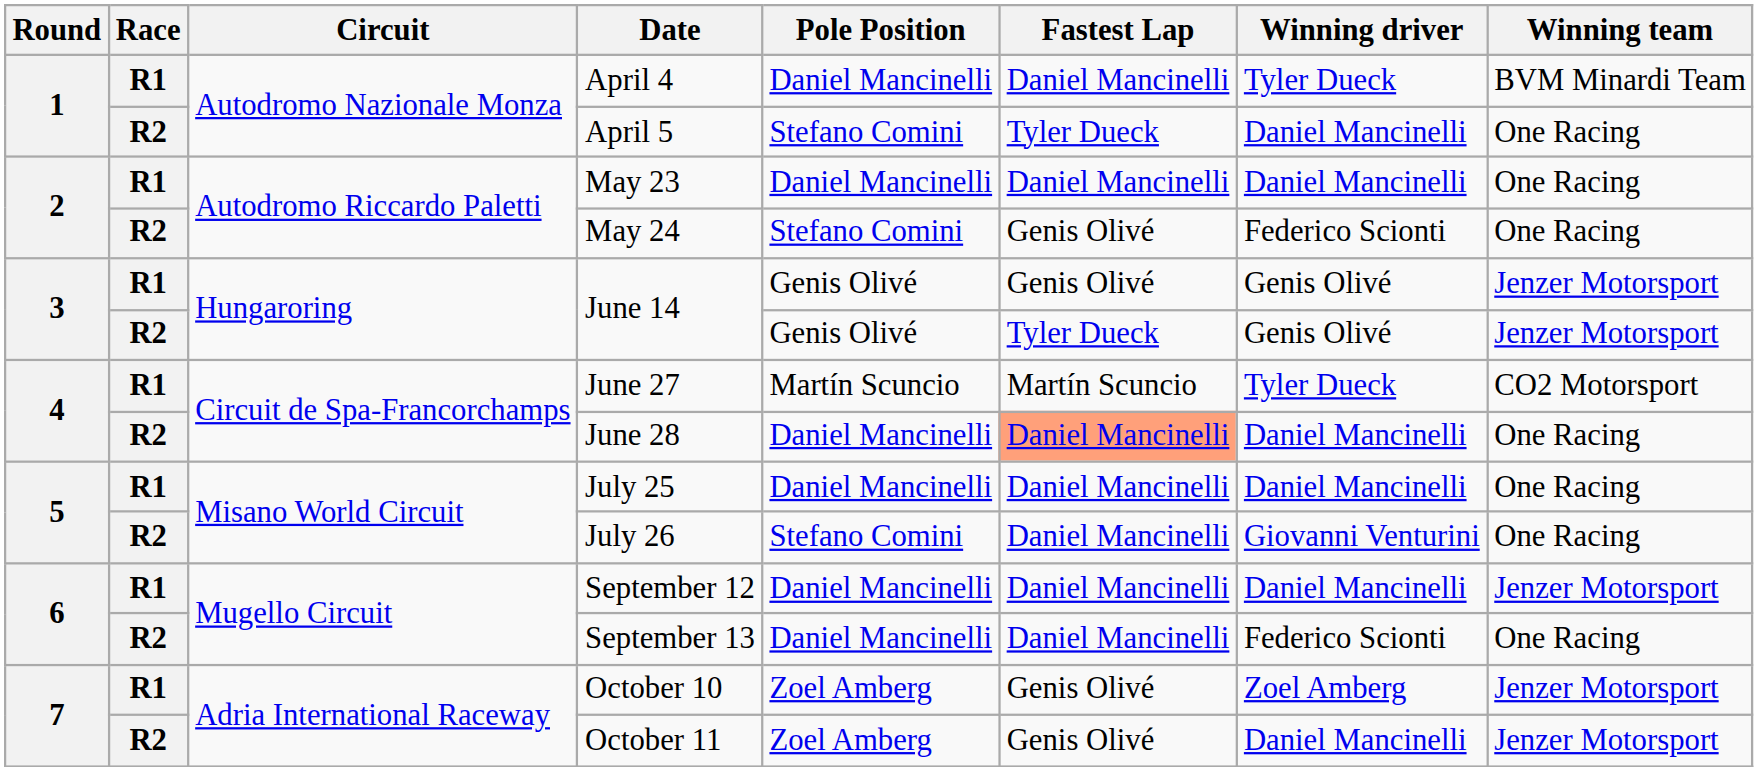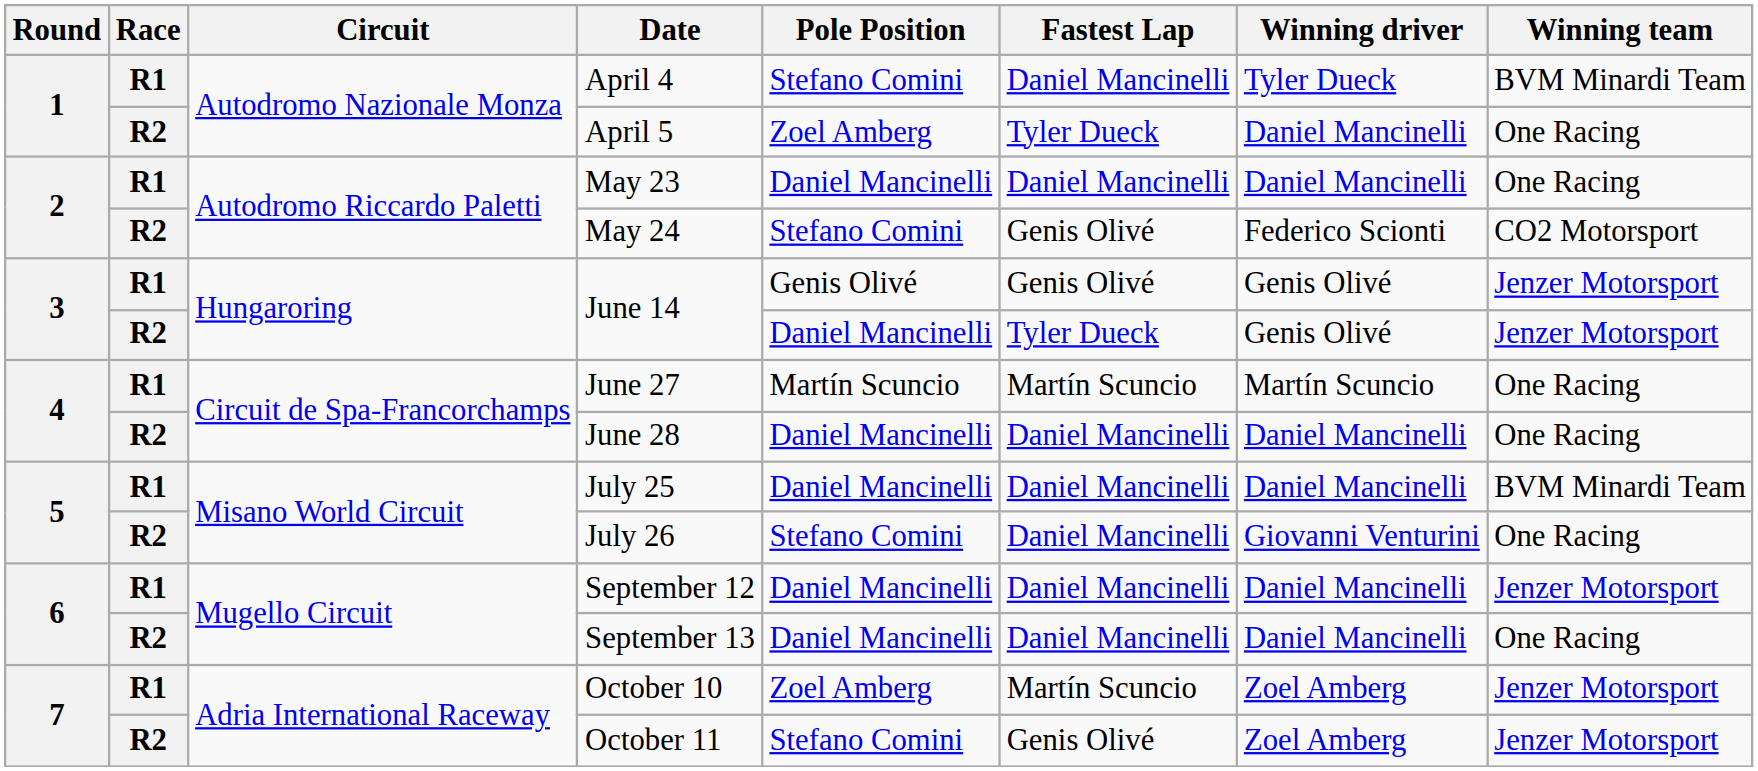 <table class="wikitable" style="font-size:85%">
 <tr>
 <th>Round</th>
 <th>Race</th>
 <th>Circuit</th>
 <th>Date</th>
 <th>Pole Position</th>
 <th>Fastest Lap</th>
 <th>Winning driver</th>
 <th>Winning team</th>
 </tr>
 <tr>
 <th rowspan=2>1</th>
 <th>R1</th>
 <td nowrap rowspan=2> <a href='#'>Autodromo Nazionale Monza</a></td>
 <td nowrap>April 4</td>
-<td nowrap> <a href='#'>Daniel Mancinelli</a></td>
+<td nowrap> <a href='#'>Stefano Comini</a></td>
 <td nowrap> <a href='#'>Daniel Mancinelli</a></td>
 <td nowrap> <a href='#'>Tyler Dueck</a></td>
 <td nowrap> BVM Minardi Team</td>
 </tr>
 <tr>
 <th>R2</th>
 <td nowrap>April 5</td>
-<td nowrap> <a href='#'>Stefano Comini</a></td>
+<td nowrap> <a href='#'>Zoel Amberg</a></td>
 <td nowrap> <a href='#'>Tyler Dueck</a></td>
 <td nowrap> <a href='#'>Daniel Mancinelli</a></td>
 <td nowrap> One Racing</td>
 </tr>
 <tr>
 <th rowspan=2>2</th>
 <th>R1</th>
 <td nowrap rowspan=2> <a href='#'>Autodromo Riccardo Paletti</a></td>
 <td nowrap>May 23</td>
 <td nowrap> <a href='#'>Daniel Mancinelli</a></td>
 <td nowrap> <a href='#'>Daniel Mancinelli</a></td>
 <td nowrap> <a href='#'>Daniel Mancinelli</a></td>
 <td nowrap> One Racing</td>
 </tr>
 <tr>
 <th>R2</th>
 <td nowrap>May 24</td>
 <td nowrap> <a href='#'>Stefano Comini</a></td>
 <td nowrap> Genis Olivé</td>
 <td nowrap> Federico Scionti</td>
-<td nowrap> One Racing</td>
+<td nowrap> CO2 Motorsport</td>
 </tr>
 <tr>
 <th rowspan=2>3</th>
 <th>R1</th>
 <td nowrap rowspan=2> <a href='#'>Hungaroring</a></td>
 <td nowrap rowspan=2>June 14</td>
 <td nowrap> Genis Olivé</td>
 <td nowrap> Genis Olivé</td>
 <td nowrap> Genis Olivé</td>
 <td nowrap> <a href='#'>Jenzer Motorsport</a></td>
 </tr>
 <tr>
 <th>R2</th>
-<td nowrap> Genis Olivé</td>
+<td nowrap> <a href='#'>Daniel Mancinelli</a></td>
 <td nowrap> <a href='#'>Tyler Dueck</a></td>
 <td nowrap> Genis Olivé</td>
 <td nowrap> <a href='#'>Jenzer Motorsport</a></td>
 </tr>
 <tr>
 <th rowspan=2>4</th>
 <th>R1</th>
 <td nowrap rowspan=2> <a href='#'>Circuit de Spa-Francorchamps</a></td>
 <td nowrap>June 27</td>
 <td nowrap> Martín Scuncio</td>
 <td nowrap> Martín Scuncio</td>
-<td nowrap> <a href='#'>Tyler Dueck</a></td>
-<td nowrap> CO2 Motorsport</td>
+<td nowrap> Martín Scuncio</td>
+<td nowrap> One Racing</td>
 </tr>
 <tr>
 <th>R2</th>
 <td nowrap>June 28</td>
 <td nowrap> <a href='#'>Daniel Mancinelli</a></td>
-<td nowrap style="background: lightsalmon;"> <a href='#'>Daniel Mancinelli</a></td>
+<td nowrap> <a href='#'>Daniel Mancinelli</a></td>
 <td nowrap> <a href='#'>Daniel Mancinelli</a></td>
 <td nowrap> One Racing</td>
 </tr>
 <tr>
 <th rowspan=2>5</th>
 <th>R1</th>
 <td nowrap rowspan=2> <a href='#'>Misano World Circuit</a></td>
 <td nowrap>July 25</td>
 <td nowrap> <a href='#'>Daniel Mancinelli</a></td>
 <td nowrap> <a href='#'>Daniel Mancinelli</a></td>
 <td nowrap> <a href='#'>Daniel Mancinelli</a></td>
-<td nowrap> One Racing</td>
+<td nowrap> BVM Minardi Team</td>
 </tr>
 <tr>
 <th>R2</th>
 <td nowrap>July 26</td>
 <td nowrap> <a href='#'>Stefano Comini</a></td>
 <td nowrap> <a href='#'>Daniel Mancinelli</a></td>
 <td nowrap> <a href='#'>Giovanni Venturini</a></td>
 <td nowrap> One Racing</td>
 </tr>
 <tr>
 <th rowspan=2>6</th>
 <th>R1</th>
 <td nowrap rowspan=2> <a href='#'>Mugello Circuit</a></td>
 <td nowrap>September 12</td>
 <td nowrap> <a href='#'>Daniel Mancinelli</a></td>
 <td nowrap> <a href='#'>Daniel Mancinelli</a></td>
 <td nowrap> <a href='#'>Daniel Mancinelli</a></td>
 <td nowrap> <a href='#'>Jenzer Motorsport</a></td>
 </tr>
 <tr>
 <th>R2</th>
 <td nowrap>September 13</td>
 <td nowrap> <a href='#'>Daniel Mancinelli</a></td>
 <td nowrap> <a href='#'>Daniel Mancinelli</a></td>
-<td nowrap> Federico Scionti</td>
+<td nowrap> <a href='#'>Daniel Mancinelli</a></td>
 <td nowrap> One Racing</td>
 </tr>
 <tr>
 <th rowspan=2>7</th>
 <th>R1</th>
 <td nowrap rowspan=2> <a href='#'>Adria International Raceway</a></td>
 <td nowrap>October 10</td>
 <td nowrap> <a href='#'>Zoel Amberg</a></td>
-<td nowrap> Genis Olivé</td>
+<td nowrap> Martín Scuncio</td>
 <td nowrap> <a href='#'>Zoel Amberg</a></td>
 <td nowrap> <a href='#'>Jenzer Motorsport</a></td>
 </tr>
 <tr>
 <th>R2</th>
 <td nowrap>October 11</td>
+<td nowrap> <a href='#'>Stefano Comini</a></td>
+<td nowrap> Genis Olivé</td>
 <td nowrap> <a href='#'>Zoel Amberg</a></td>
-<td nowrap> Genis Olivé</td>
-<td nowrap> <a href='#'>Daniel Mancinelli</a></td>
 <td nowrap> <a href='#'>Jenzer Motorsport</a></td>
 </tr>
 <tr>
 </tr>
 </table>
